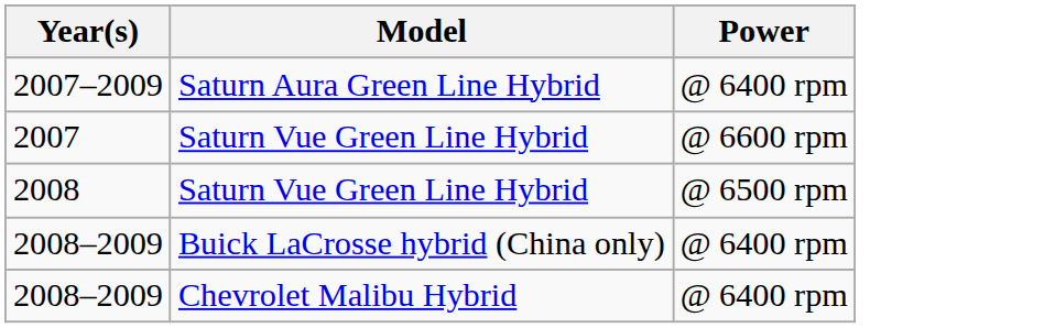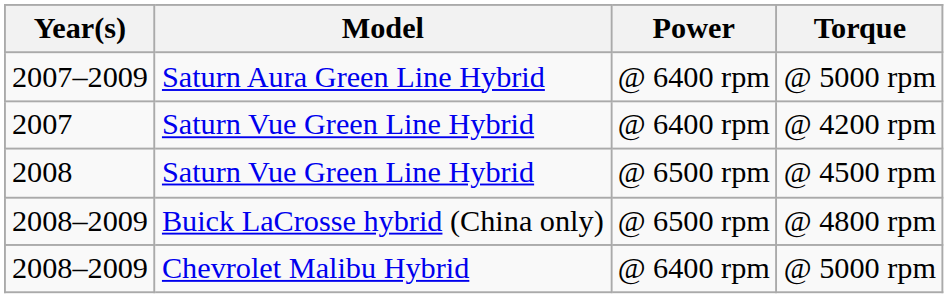 <table class="wikitable">
 <tr>
 <th scope="col">Year(s)</th>
 <th scope="col">Model</th>
 <th scope="col">Power</th>
+<th scope="col">Torque</th>
 </tr>
 <tr>
 <td>2007–2009</td>
 <td><a href='#'>Saturn Aura Green Line Hybrid</a></td>
 <td> @ 6400 rpm</td>
+<td> @ 5000 rpm</td>
 </tr>
 <tr>
 <td>2007</td>
 <td><a href='#'>Saturn Vue Green Line Hybrid</a></td>
-<td> @ 6600 rpm</td>
+<td> @ 6400 rpm</td>
+<td> @ 4200 rpm</td>
 </tr>
 <tr>
 <td>2008</td>
 <td><a href='#'>Saturn Vue Green Line Hybrid</a></td>
 <td> @ 6500 rpm</td>
+<td> @ 4500 rpm</td>
 </tr>
 <tr>
 <td>2008–2009</td>
 <td><a href='#'>Buick LaCrosse hybrid</a> (China only)</td>
-<td> @ 6400 rpm</td>
+<td> @ 6500 rpm</td>
+<td> @ 4800 rpm</td>
 </tr>
 <tr>
 <td>2008–2009</td>
 <td><a href='#'>Chevrolet Malibu Hybrid</a></td>
 <td> @ 6400 rpm</td>
+<td> @ 5000 rpm</td>
 </tr>
 </table>
